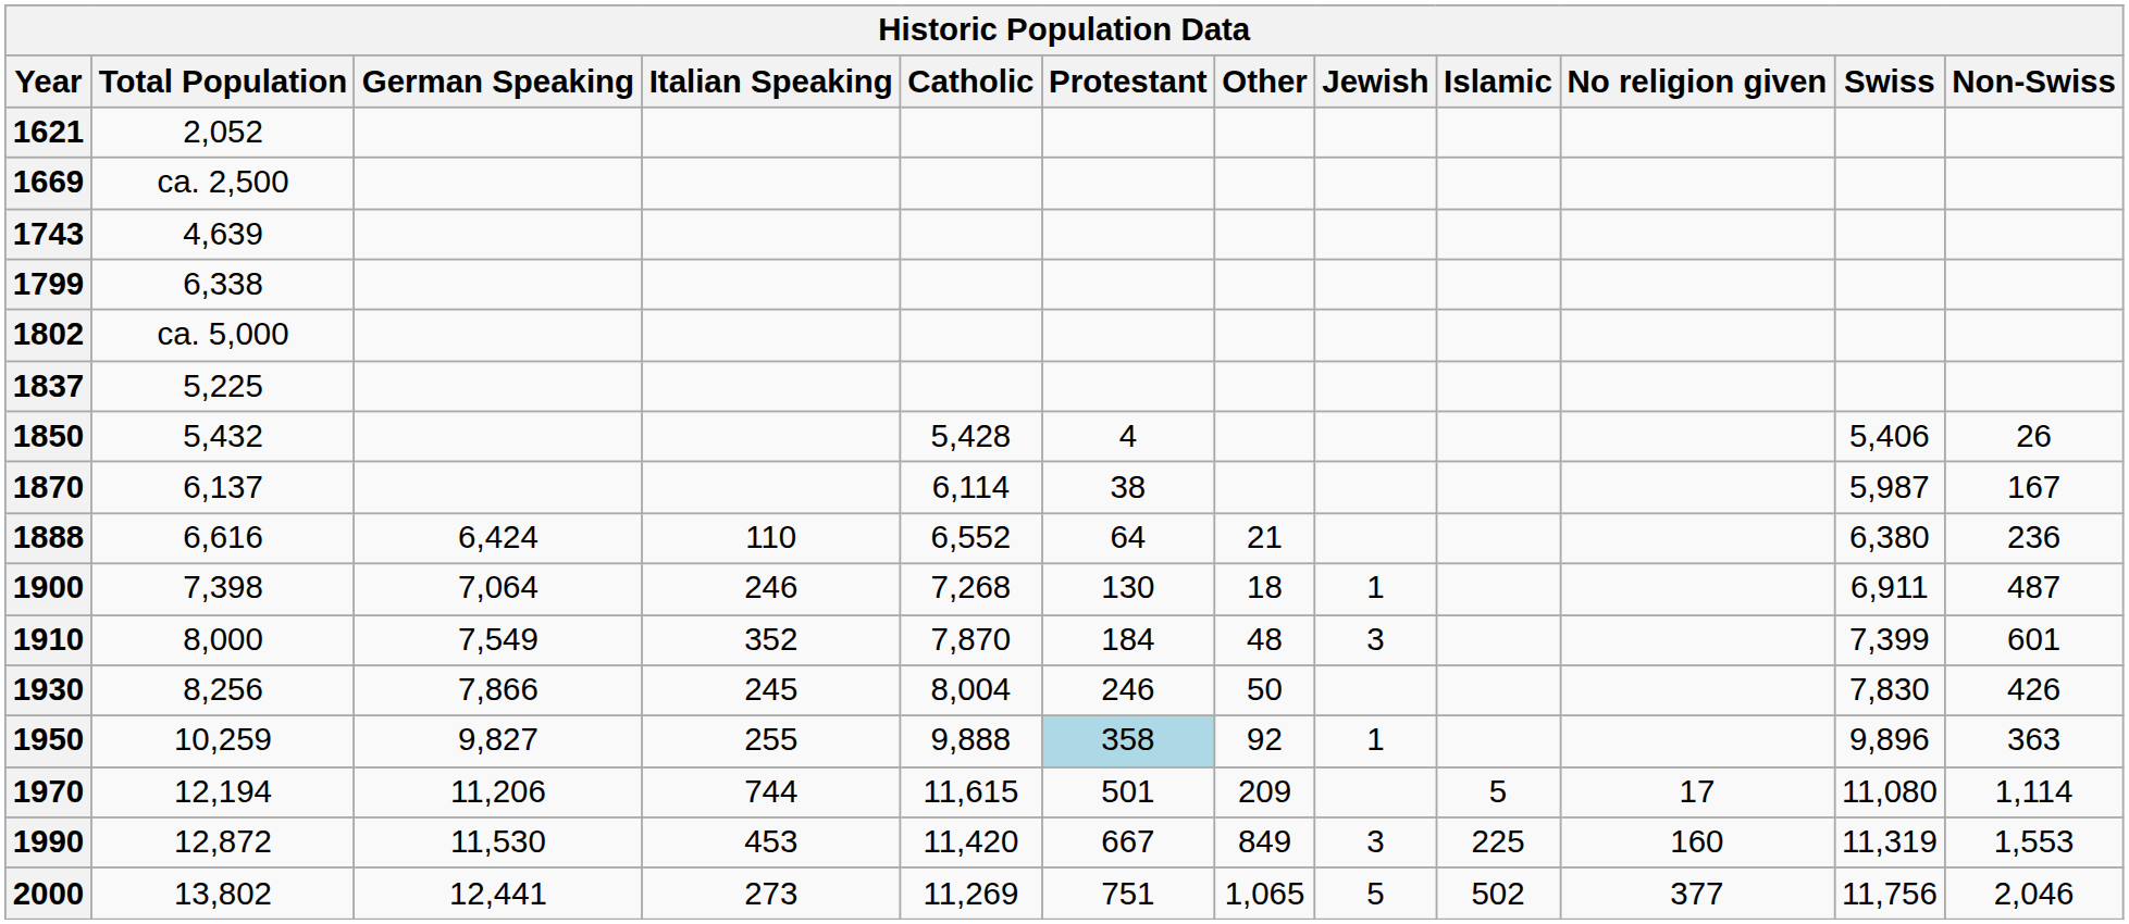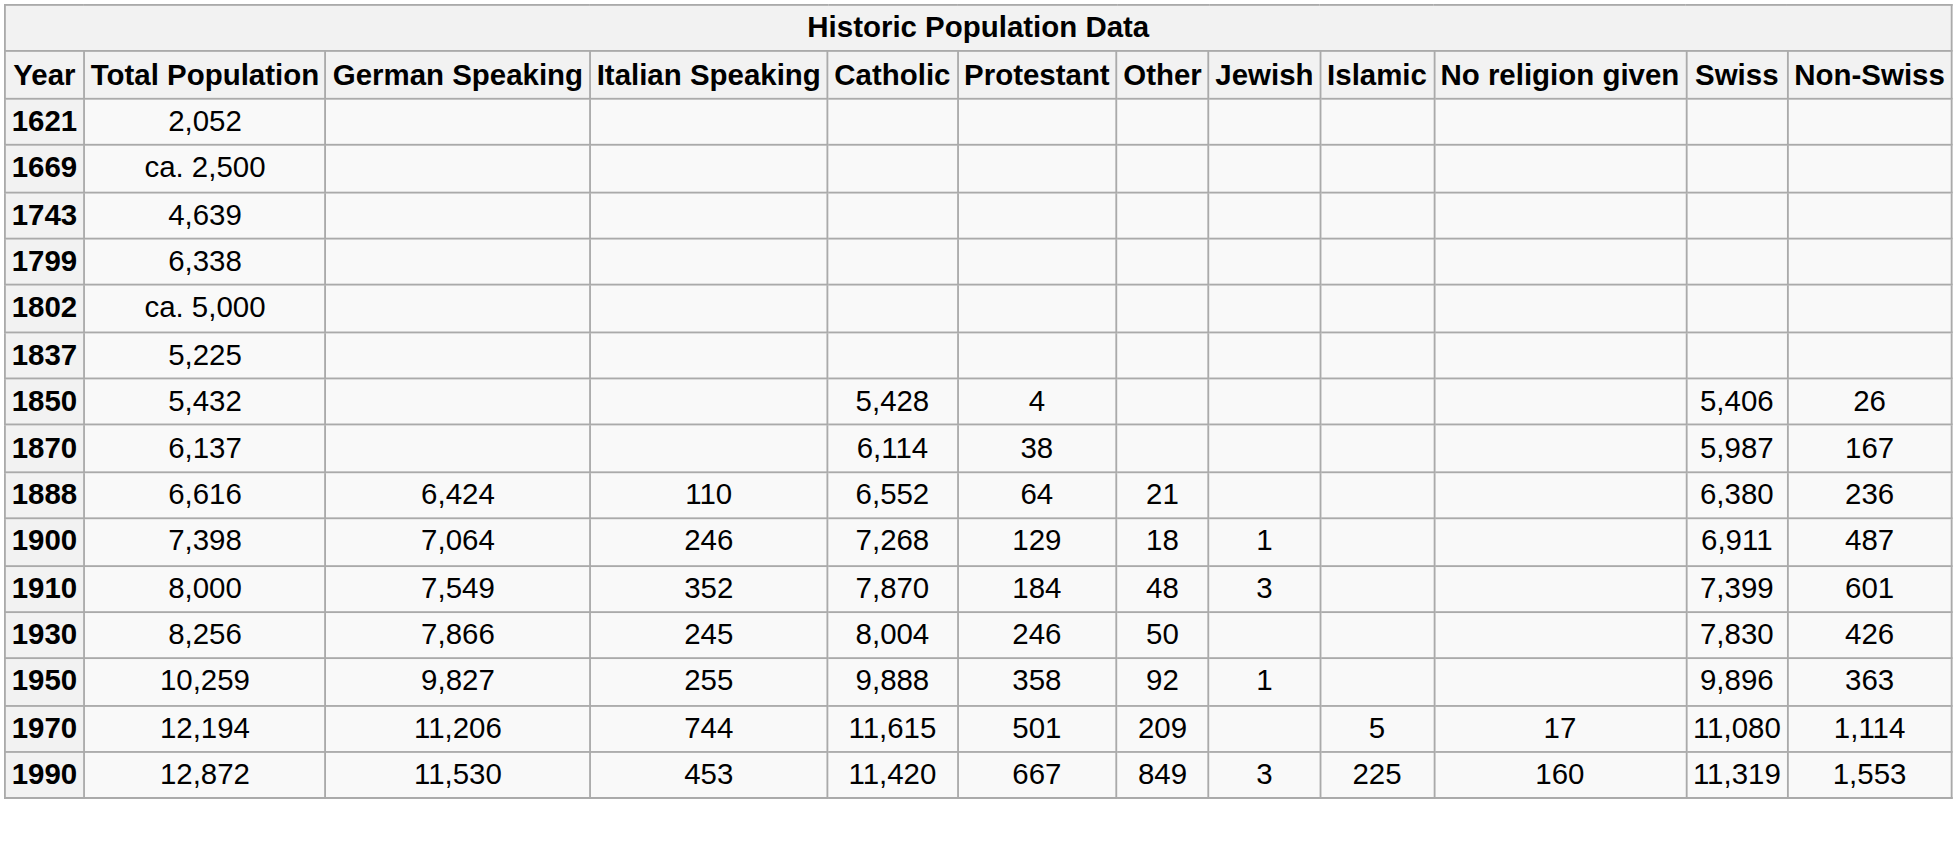 <table class="wikitable collapsible collapsed">
 <tr>
 <th colspan="12">Historic Population Data </th>
 </tr>
 <tr>
 <th>Year</th>
 <th>Total Population</th>
 <th>German Speaking</th>
 <th>Italian Speaking</th>
 <th>Catholic</th>
 <th>Protestant</th>
 <th>Other</th>
 <th>Jewish</th>
 <th>Islamic</th>
 <th>No religion given</th>
 <th>Swiss</th>
 <th>Non-Swiss</th>
 </tr>
 <tr>
 <th Scope="row">1621</th>
 <td align="center">2,052</td>
 <td></td>
 <td></td>
 <td></td>
 <td></td>
 <td></td>
 <td></td>
 <td></td>
 <td></td>
 <td></td>
 <td></td>
 </tr>
 <tr>
 <th Scope="row">1669</th>
 <td align="center">ca. 2,500</td>
 <td></td>
 <td></td>
 <td></td>
 <td></td>
 <td></td>
 <td></td>
 <td></td>
 <td></td>
 <td></td>
 <td></td>
 </tr>
 <tr>
 <th Scope="row">1743</th>
 <td align="center">4,639</td>
 <td></td>
 <td></td>
 <td></td>
 <td></td>
 <td></td>
 <td></td>
 <td></td>
 <td></td>
 <td></td>
 <td></td>
 </tr>
 <tr>
 <th Scope="row">1799</th>
 <td align="center">6,338</td>
 <td></td>
 <td></td>
 <td></td>
 <td></td>
 <td></td>
 <td></td>
 <td></td>
 <td></td>
 <td></td>
 <td></td>
 </tr>
 <tr>
 <th Scope="row">1802</th>
 <td align="center">ca. 5,000</td>
 <td></td>
 <td></td>
 <td></td>
 <td></td>
 <td></td>
 <td></td>
 <td></td>
 <td></td>
 <td></td>
 <td></td>
 </tr>
 <tr>
 <th Scope="row">1837</th>
 <td align="center">5,225</td>
 <td></td>
 <td></td>
 <td></td>
 <td></td>
 <td></td>
 <td></td>
 <td></td>
 <td></td>
 <td></td>
 <td></td>
 </tr>
 <tr>
 <th scope="row">1850</th>
 <td align="center">5,432</td>
 <td align="center"></td>
 <td align="center"></td>
 <td align="center">5,428</td>
 <td align="center">4</td>
 <td align="center"></td>
 <td align="center"></td>
 <td align="center"></td>
 <td align="center"></td>
 <td align="center">5,406</td>
 <td align="center">26</td>
 </tr>
 <tr>
 <th scope="row">1870</th>
 <td align="center">6,137</td>
 <td align="center"></td>
 <td align="center"></td>
 <td align="center">6,114</td>
 <td align="center">38</td>
 <td align="center"></td>
 <td align="center"></td>
 <td align="center"></td>
 <td align="center"></td>
 <td align="center">5,987</td>
 <td align="center">167</td>
 </tr>
 <tr>
 <th scope="row">1888</th>
 <td align="center">6,616</td>
 <td align="center">6,424</td>
 <td align="center">110</td>
 <td align="center">6,552</td>
 <td align="center">64</td>
 <td align="center">21</td>
 <td align="center"></td>
 <td align="center"></td>
 <td align="center"></td>
 <td align="center">6,380</td>
 <td align="center">236</td>
 </tr>
 <tr>
 <th scope="row">1900</th>
 <td align="center">7,398</td>
 <td align="center">7,064</td>
 <td align="center">246</td>
 <td align="center">7,268</td>
-<td align="center">130</td>
+<td align="center">129</td>
 <td align="center">18</td>
 <td align="center">1</td>
 <td align="center"></td>
 <td align="center"></td>
 <td align="center">6,911</td>
 <td align="center">487</td>
 </tr>
 <tr>
 <th scope="row">1910</th>
 <td align="center">8,000</td>
 <td align="center">7,549</td>
 <td align="center">352</td>
 <td align="center">7,870</td>
 <td align="center">184</td>
 <td align="center">48</td>
 <td align="center">3</td>
 <td align="center"></td>
 <td align="center"></td>
 <td align="center">7,399</td>
 <td align="center">601</td>
 </tr>
 <tr>
 <th scope="row">1930</th>
 <td align="center">8,256</td>
 <td align="center">7,866</td>
 <td align="center">245</td>
 <td align="center">8,004</td>
 <td align="center">246</td>
 <td align="center">50</td>
 <td align="center"></td>
 <td align="center"></td>
 <td align="center"></td>
 <td align="center">7,830</td>
 <td align="center">426</td>
 </tr>
 <tr>
 <th scope="row">1950</th>
 <td align="center">10,259</td>
 <td align="center">9,827</td>
 <td align="center">255</td>
 <td align="center">9,888</td>
-<td align="center" style="background: lightblue;">358</td>
+<td align="center">358</td>
 <td align="center">92</td>
 <td align="center">1</td>
 <td align="center"></td>
 <td align="center"></td>
 <td align="center">9,896</td>
 <td align="center">363</td>
 </tr>
 <tr>
 <th scope="row">1970</th>
 <td align="center">12,194</td>
 <td align="center">11,206</td>
 <td align="center">744</td>
 <td align="center">11,615</td>
 <td align="center">501</td>
 <td align="center">209</td>
 <td align="center"></td>
 <td align="center">5</td>
 <td align="center">17</td>
 <td align="center">11,080</td>
 <td align="center">1,114</td>
 </tr>
 <tr>
 <th scope="row">1990</th>
 <td align="center">12,872</td>
 <td align="center">11,530</td>
 <td align="center">453</td>
 <td align="center">11,420</td>
 <td align="center">667</td>
 <td align="center">849</td>
 <td align="center">3</td>
 <td align="center">225</td>
 <td align="center">160</td>
 <td align="center">11,319</td>
 <td align="center">1,553</td>
 </tr>
 <tr>
-<th scope="row">2000</th>
-<td align="center">13,802</td>
-<td align="center">12,441</td>
-<td align="center">273</td>
-<td align="center">11,269</td>
-<td align="center">751</td>
-<td align="center">1,065</td>
-<td align="center">5</td>
-<td align="center">502</td>
-<td align="center">377</td>
-<td align="center">11,756</td>
-<td align="center">2,046</td>
-</tr>
-<tr>
 </tr>
 </table>
